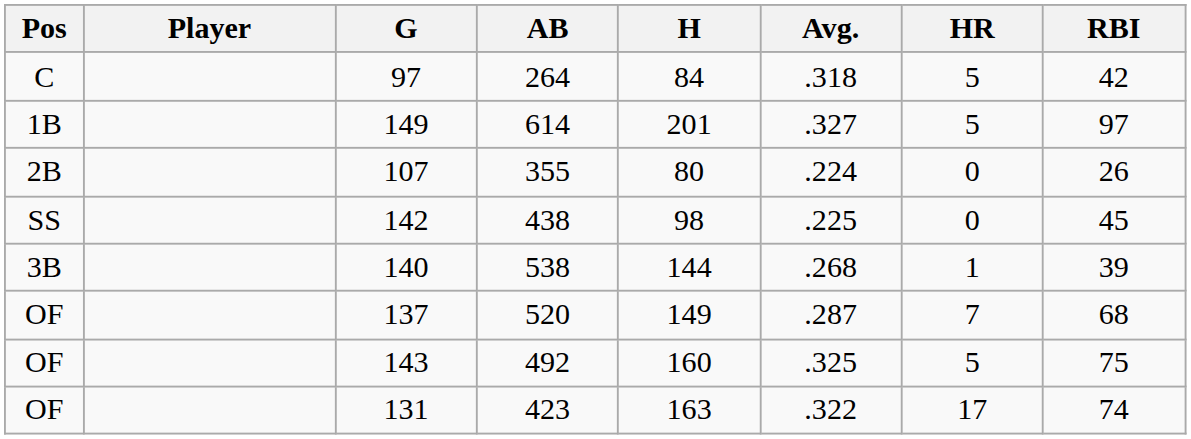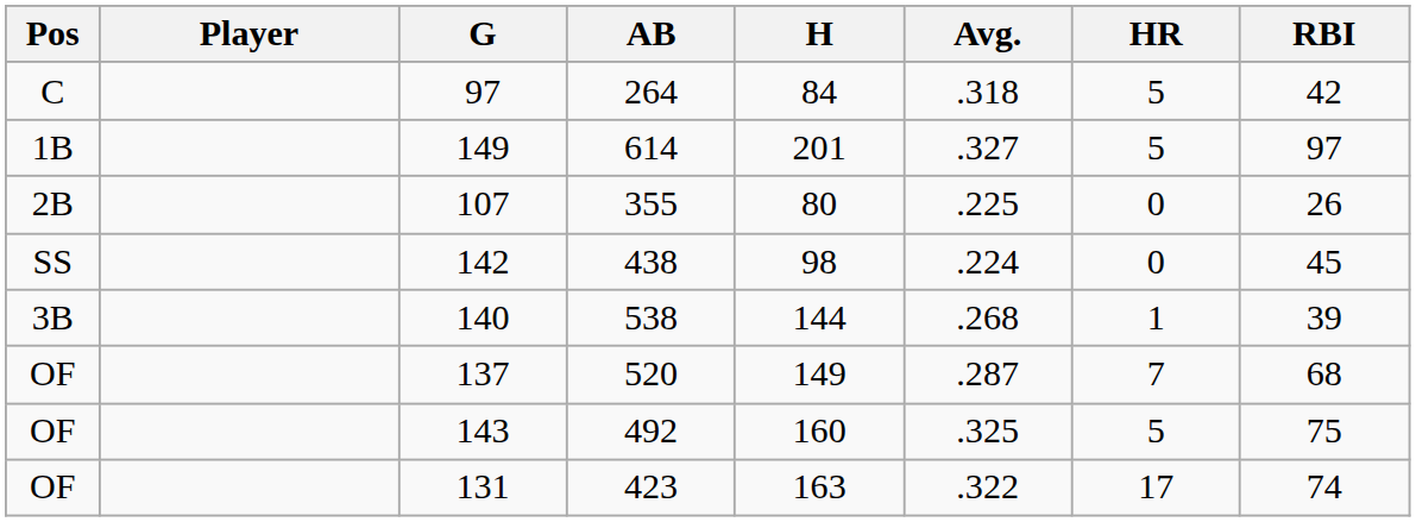 <table class="wikitable sortable">
 <tr>
 <th bgcolor="#DDDDFF" width="5%">Pos</th>
 <th bgcolor="#DDDDFF" width="16%">Player</th>
 <th bgcolor="#DDDDFF" width="9%">G</th>
 <th bgcolor="#DDDDFF" width="9%">AB</th>
 <th bgcolor="#DDDDFF" width="9%">H</th>
 <th bgcolor="#DDDDFF" width="9%">Avg.</th>
 <th bgcolor="#DDDDFF" width="9%">HR</th>
 <th bgcolor="#DDDDFF" width="9%">RBI</th>
 </tr>
 <tr align="center">
 <td>C</td>
 <td></td>
 <td>97</td>
 <td>264</td>
 <td>84</td>
 <td>.318</td>
 <td>5</td>
 <td>42</td>
 </tr>
 <tr align="center">
 <td>1B</td>
 <td></td>
 <td>149</td>
 <td>614</td>
 <td>201</td>
 <td>.327</td>
 <td>5</td>
 <td>97</td>
 </tr>
 <tr align="center">
 <td>2B</td>
 <td></td>
 <td>107</td>
 <td>355</td>
 <td>80</td>
-<td>.224</td>
+<td>.225</td>
 <td>0</td>
 <td>26</td>
 </tr>
 <tr align="center">
 <td>SS</td>
 <td></td>
 <td>142</td>
 <td>438</td>
 <td>98</td>
-<td>.225</td>
+<td>.224</td>
 <td>0</td>
 <td>45</td>
 </tr>
 <tr align="center">
 <td>3B</td>
 <td></td>
 <td>140</td>
 <td>538</td>
 <td>144</td>
 <td>.268</td>
 <td>1</td>
 <td>39</td>
 </tr>
 <tr align="center">
 <td>OF</td>
 <td></td>
 <td>137</td>
 <td>520</td>
 <td>149</td>
 <td>.287</td>
 <td>7</td>
 <td>68</td>
 </tr>
 <tr align="center">
 <td>OF</td>
 <td></td>
 <td>143</td>
 <td>492</td>
 <td>160</td>
 <td>.325</td>
 <td>5</td>
 <td>75</td>
 </tr>
 <tr align="center">
 <td>OF</td>
 <td></td>
 <td>131</td>
 <td>423</td>
 <td>163</td>
 <td>.322</td>
 <td>17</td>
 <td>74</td>
 </tr>
 </table>
